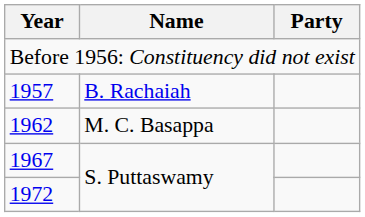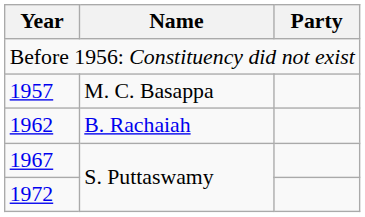 <table class="wikitable">
 <tr>
 <th>Year</th>
 <th>Name</th>
 <th colspan=2>Party</th>
 </tr>
 <tr>
 <td colspan=4>Before 1956: <em>Constituency did not exist</em></td>
 </tr>
 <tr>
 <td><a href='#'>1957</a></td>
-<td><a href='#'>B. Rachaiah</a></td>
+<td>M. C. Basappa</td>
 <td></td>
 </tr>
 <tr>
 <td><a href='#'>1962</a></td>
-<td>M. C. Basappa</td>
+<td><a href='#'>B. Rachaiah</a></td>
 </tr>
 <tr>
 <td><a href='#'>1967</a></td>
 <td rowspan="2">S. Puttaswamy</td>
 <td></td>
 </tr>
 <tr>
 <td><a href='#'>1972</a></td>
 <td></td>
 </tr>
 </table>
